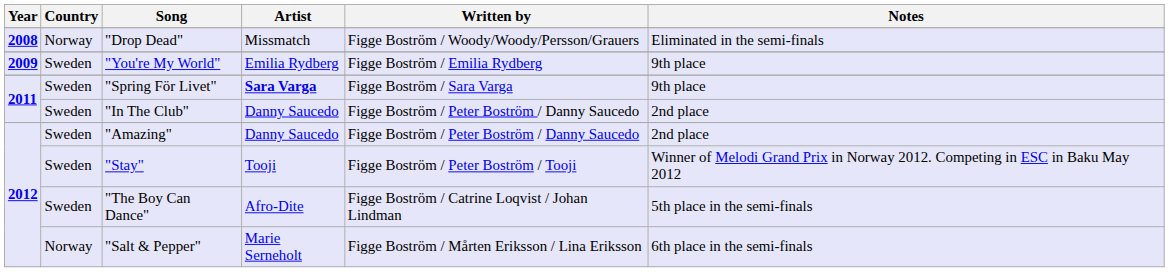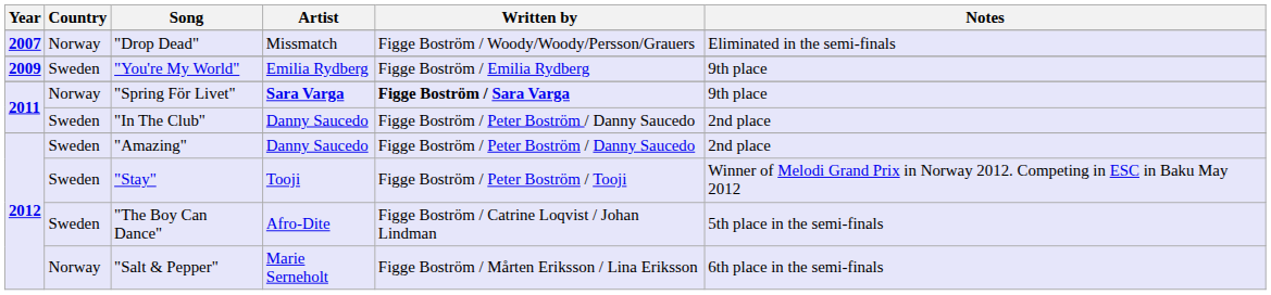 <table class="wikitable">
 <tr>
 <th>Year</th>
 <th>Country</th>
 <th>Song</th>
 <th>Artist</th>
 <th>Written by</th>
 <th>Notes</th>
 </tr>
 <tr>
 </tr>
 <tr bgcolor="#E6E6FA">
-<td style="background: #E6E6FA"><strong><a href='#'>2008</a></strong></td>
+<td style="background: #E6E6FA"><strong><a href='#'>2007</a></strong></td>
 <td>Norway</td>
 <td>"Drop Dead"</td>
 <td>Missmatch</td>
 <td>Figge Boström / Woody/Woody/Persson/Grauers</td>
 <td>Eliminated in the semi-finals</td>
 </tr>
 <tr>
 </tr>
 <tr bgcolor="#E6E6FA">
 <td style="background: #E6E6FA"><strong><a href='#'>2009</a></strong></td>
 <td>Sweden</td>
 <td><a href='#'>"You're My World"</a></td>
 <td><a href='#'>Emilia Rydberg</a></td>
 <td>Figge Boström / <a href='#'>Emilia Rydberg</a></td>
 <td>9th place</td>
 </tr>
 <tr>
 </tr>
 <tr bgcolor="#E6E6FA">
 <td style="background: #E6E6FA" rowspan="2"><strong><a href='#'>2011</a></strong></td>
-<td>Sweden</td>
+<td>Norway</td>
 <td>"Spring För Livet"</td>
 <td><strong><a href='#'>Sara Varga</a></strong></td>
-<td>Figge Boström / <a href='#'>Sara Varga</a></td>
+<td><strong>Figge Boström / <a href='#'>Sara Varga</a></strong></td>
 <td>9th place</td>
 </tr>
 <tr bgcolor="#E6E6FA">
 <td>Sweden</td>
 <td>"In The Club"</td>
 <td><a href='#'>Danny Saucedo</a></td>
 <td>Figge Boström / <a href='#'>Peter Boström </a>/ Danny Saucedo</td>
 <td>2nd place</td>
 </tr>
 <tr>
 </tr>
 <tr bgcolor="#E6E6FA">
 <td style="background: #E6E6FA" rowspan="4"><strong><a href='#'>2012</a></strong></td>
 <td>Sweden</td>
 <td>"Amazing"</td>
 <td><a href='#'>Danny Saucedo</a></td>
 <td>Figge Boström / <a href='#'>Peter Boström</a> / <a href='#'>Danny Saucedo</a></td>
 <td>2nd place</td>
 </tr>
 <tr bgcolor="#E6E6FA">
 <td>Sweden</td>
 <td><a href='#'>"Stay"</a></td>
 <td><a href='#'>Tooji</a></td>
 <td>Figge Boström / <a href='#'>Peter Boström</a> / <a href='#'>Tooji</a></td>
 <td>Winner of <a href='#'>Melodi Grand Prix</a> in Norway 2012. Competing in <a href='#'>ESC</a> in Baku May 2012</td>
 </tr>
 <tr bgcolor="#E6E6FA">
 <td>Sweden</td>
 <td>"The Boy Can Dance"</td>
 <td><a href='#'>Afro-Dite</a></td>
 <td>Figge Boström / Catrine Loqvist / Johan Lindman</td>
 <td>5th place in the semi-finals</td>
 </tr>
 <tr bgcolor="#E6E6FA">
 <td>Norway</td>
 <td>"Salt & Pepper"</td>
 <td><a href='#'>Marie Serneholt</a></td>
 <td>Figge Boström / Mårten Eriksson / Lina Eriksson</td>
 <td>6th place in the semi-finals</td>
 </tr>
 </table>
